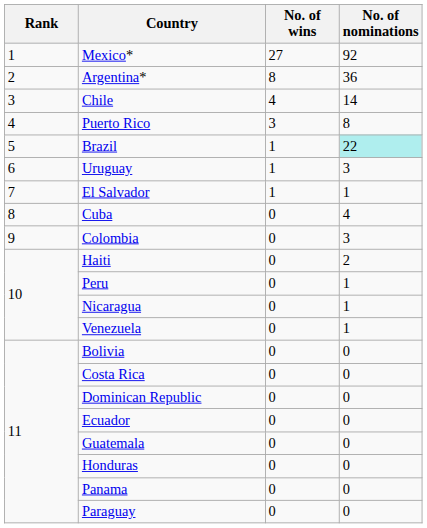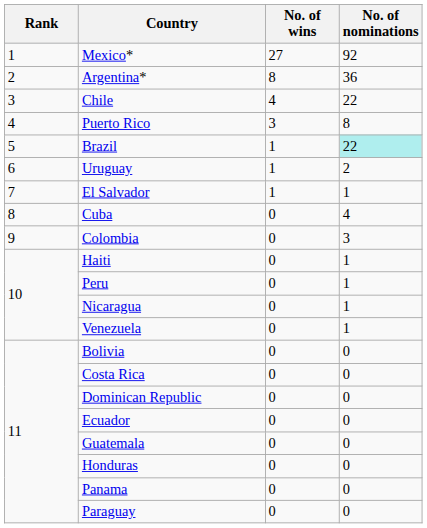 <table class="wikitable">
 <tr style="background:#ebf5ff;">
 <th style="width:75px;">Rank</th>
 <th style="width:200px;">Country</th>
 <th style="width:75px;">No. of wins</th>
 <th style="width:75px;">No. of nominations</th>
 </tr>
 <tr>
 <td>1</td>
 <td> <a href='#'>Mexico</a>*</td>
 <td>27</td>
 <td>92</td>
 </tr>
 <tr>
 <td>2</td>
 <td> <a href='#'>Argentina</a>*</td>
 <td>8</td>
 <td>36</td>
 </tr>
 <tr>
 <td>3</td>
 <td> <a href='#'>Chile</a></td>
 <td>4</td>
-<td>14</td>
+<td>22</td>
 </tr>
 <tr>
 <td>4</td>
 <td> <a href='#'>Puerto Rico</a></td>
 <td>3</td>
 <td>8</td>
 </tr>
 <tr>
 <td>5</td>
 <td> <a href='#'>Brazil</a></td>
 <td>1</td>
 <td style="background: paleturquoise;">22</td>
 </tr>
 <tr>
 <td>6</td>
 <td> <a href='#'>Uruguay</a></td>
 <td>1</td>
-<td>3</td>
+<td>2</td>
 </tr>
 <tr>
 <td>7</td>
 <td> <a href='#'>El Salvador</a></td>
 <td>1</td>
 <td>1</td>
 </tr>
 <tr>
 <td>8</td>
 <td> <a href='#'>Cuba</a></td>
 <td>0</td>
 <td>4</td>
 </tr>
 <tr>
 <td>9</td>
 <td> <a href='#'>Colombia</a></td>
 <td>0</td>
 <td>3</td>
 </tr>
 <tr>
 <td rowspan=4>10</td>
 <td> <a href='#'>Haiti</a></td>
 <td>0</td>
-<td>2</td>
+<td>1</td>
 </tr>
 <tr>
 <td> <a href='#'>Peru</a></td>
 <td>0</td>
 <td>1</td>
 </tr>
 <tr>
 <td> <a href='#'>Nicaragua</a></td>
 <td>0</td>
 <td>1</td>
 </tr>
 <tr>
 <td> <a href='#'>Venezuela</a></td>
 <td>0</td>
 <td>1</td>
 </tr>
 <tr>
 <td rowspan=8>11</td>
 <td> <a href='#'>Bolivia</a></td>
 <td>0</td>
 <td>0</td>
 </tr>
 <tr>
 <td> <a href='#'>Costa Rica</a></td>
 <td>0</td>
 <td>0</td>
 </tr>
 <tr>
 <td> <a href='#'>Dominican Republic</a></td>
 <td>0</td>
 <td>0</td>
 </tr>
 <tr>
 <td> <a href='#'>Ecuador</a></td>
 <td>0</td>
 <td>0</td>
 </tr>
 <tr>
 <td> <a href='#'>Guatemala</a></td>
 <td>0</td>
 <td>0</td>
 </tr>
 <tr>
 <td> <a href='#'>Honduras</a></td>
 <td>0</td>
 <td>0</td>
 </tr>
 <tr>
 <td> <a href='#'>Panama</a></td>
 <td>0</td>
 <td>0</td>
 </tr>
 <tr>
 <td> <a href='#'>Paraguay</a></td>
 <td>0</td>
 <td>0</td>
 </tr>
 </table>
